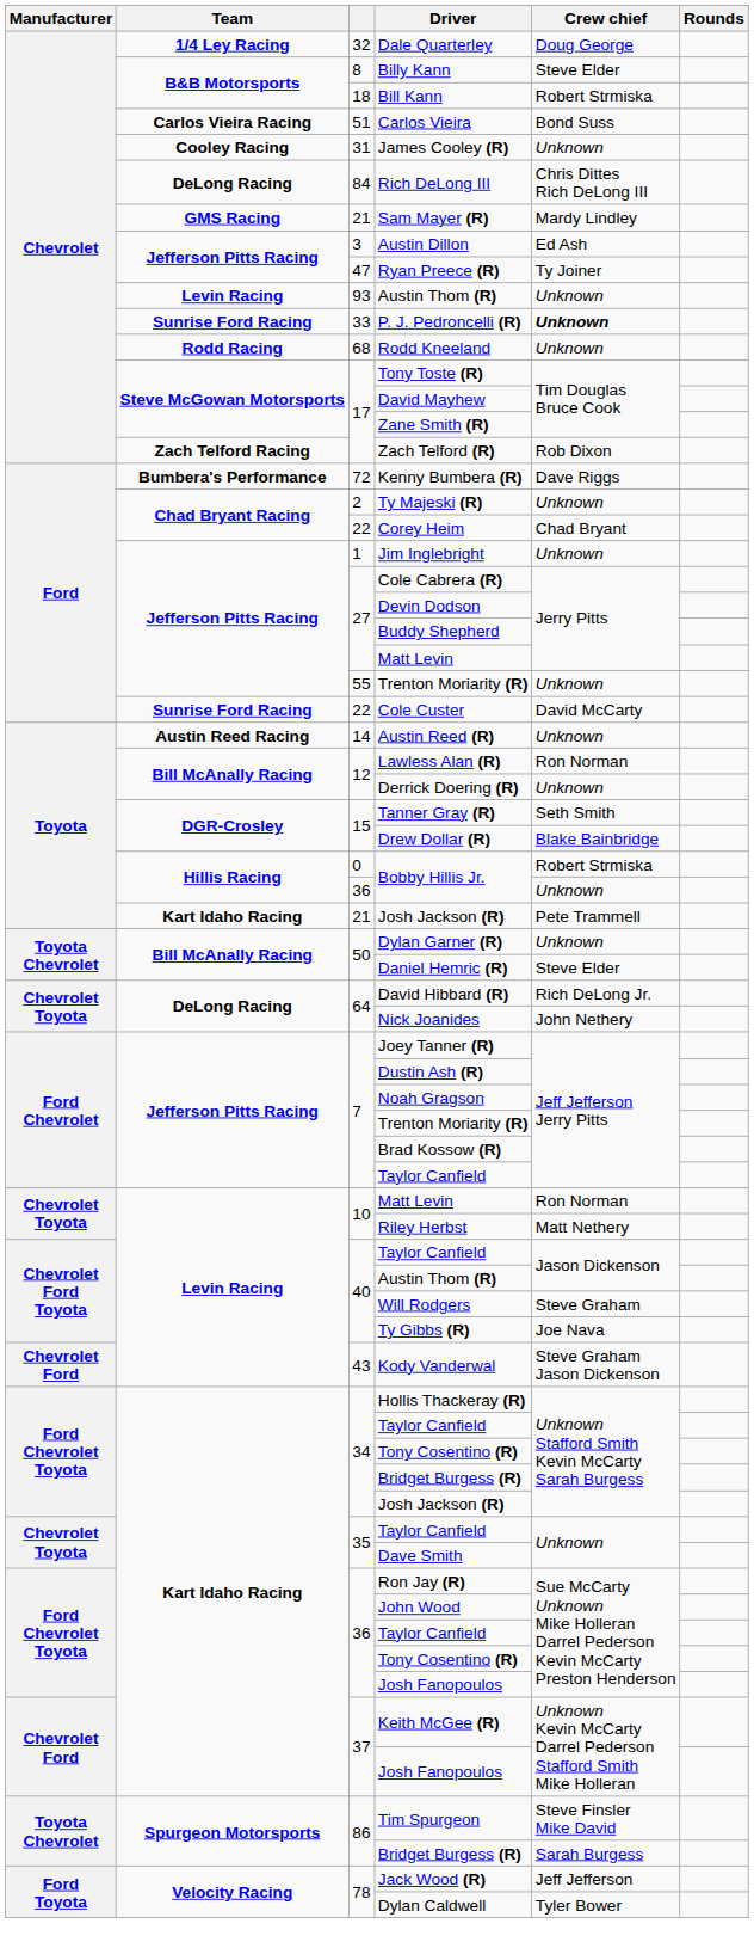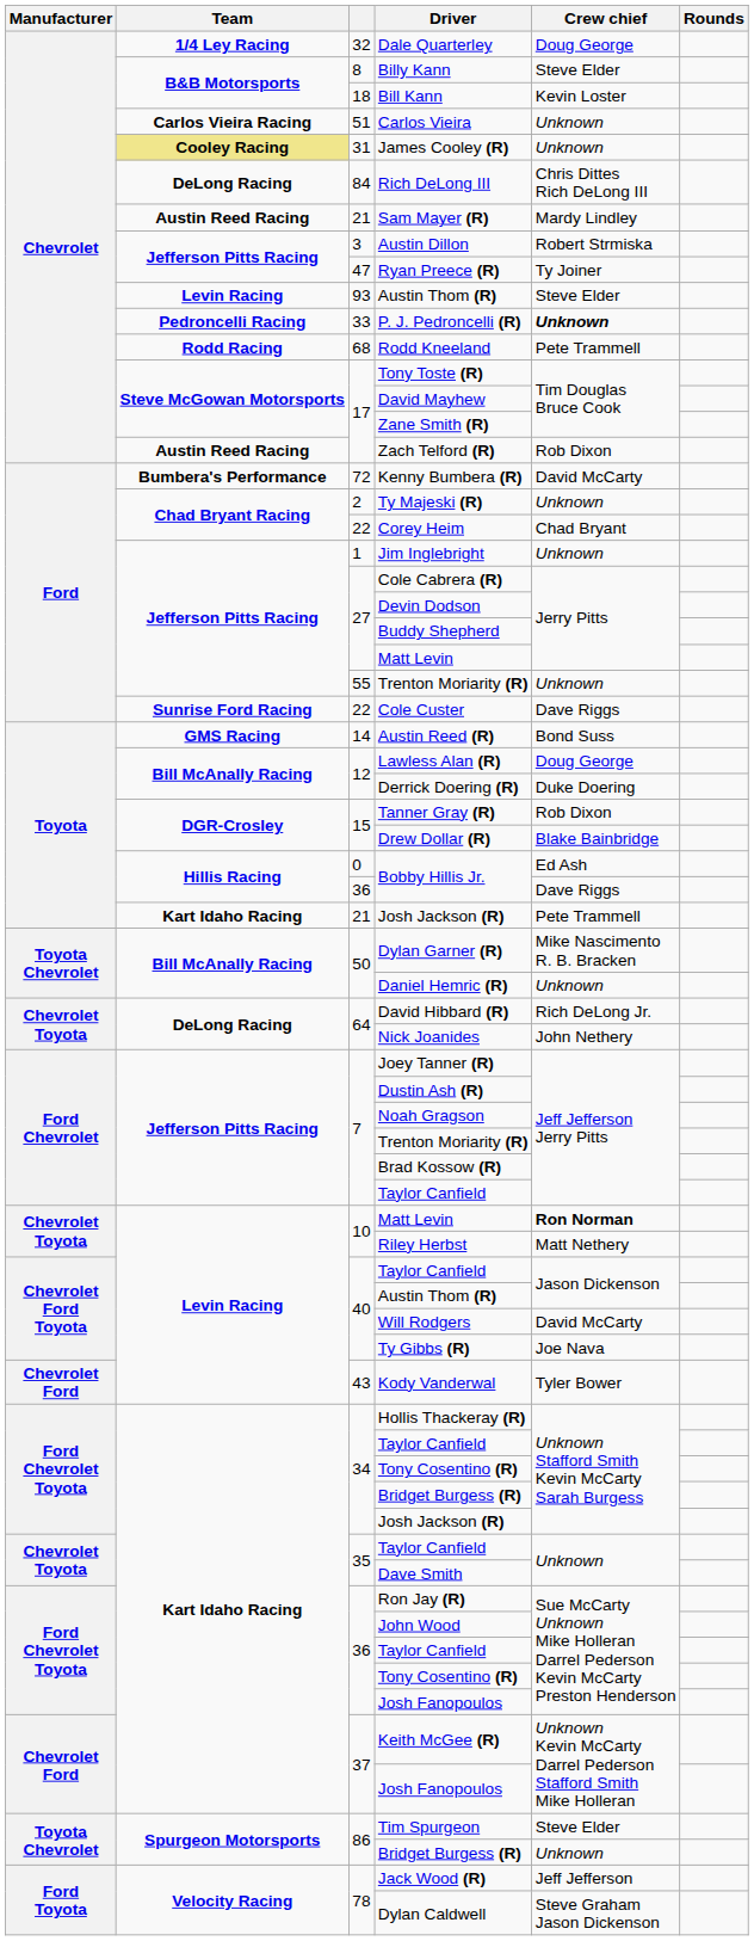 <table class="wikitable" style="font-size: 95%;">
 <tr>
 <th>Manufacturer</th>
 <th>Team</th>
 <th></th>
 <th>Driver</th>
 <th>Crew chief</th>
 <th>Rounds</th>
 </tr>
 <tr>
 <th rowspan="16"><a href='#'>Chevrolet</a></th>
 <td style="text-align:center;"><strong><a href='#'>1/4 Ley Racing</a></strong></td>
 <td>32</td>
 <td><a href='#'>Dale Quarterley</a></td>
 <td><a href='#'>Doug George</a></td>
 <td></td>
 </tr>
 <tr>
 <td rowspan="2" style="text-align:center;"><a href='#'><strong>B&B Motorsports</strong></a></td>
 <td>8</td>
 <td><a href='#'>Billy Kann</a></td>
 <td>Steve Elder</td>
 <td></td>
 </tr>
 <tr>
 <td>18</td>
 <td><a href='#'>Bill Kann</a></td>
-<td>Robert Strmiska</td>
+<td>Kevin Loster</td>
 <td></td>
 </tr>
 <tr>
 <td style="text-align:center;"><strong>Carlos Vieira Racing</strong></td>
 <td>51</td>
 <td><a href='#'>Carlos Vieira</a></td>
-<td>Bond Suss</td>
+<td><em>Unknown</em></td>
 <td></td>
 </tr>
 <tr>
-<td style="text-align:center;"><strong>Cooley Racing</strong></td>
+<td style="background: khaki; text-align:center;"><strong>Cooley Racing</strong></td>
 <td>31</td>
 <td>James Cooley <strong>(R)</strong></td>
 <td><em>Unknown</em></td>
 <td></td>
 </tr>
 <tr>
 <td style="text-align:center;"><strong>DeLong Racing</strong></td>
 <td>84</td>
 <td><a href='#'>Rich DeLong III</a></td>
 <td>Chris Dittes <small></small><br>Rich DeLong III <small></small></td>
 <td></td>
 </tr>
 <tr>
-<td style="text-align:center;"><strong><a href='#'>GMS Racing</a></strong></td>
+<td style="text-align:center;"><strong>Austin Reed Racing</strong></td>
 <td>21</td>
 <td><a href='#'>Sam Mayer</a> <strong>(R)</strong></td>
 <td>Mardy Lindley</td>
 <td></td>
 </tr>
 <tr>
 <td rowspan="2" style="text-align:center;"><a href='#'><strong>Jefferson Pitts Racing</strong></a></td>
 <td>3</td>
 <td><a href='#'>Austin Dillon</a></td>
-<td>Ed Ash</td>
+<td>Robert Strmiska</td>
 <td></td>
 </tr>
 <tr>
 <td>47</td>
 <td><a href='#'>Ryan Preece</a> <strong>(R)</strong></td>
 <td>Ty Joiner</td>
 <td></td>
 </tr>
 <tr>
 <td style="text-align:center;"><a href='#'><strong>Levin Racing</strong></a></td>
 <td>93</td>
 <td>Austin Thom <strong>(R)</strong></td>
-<td><em>Unknown</em></td>
+<td>Steve Elder</td>
 <td></td>
 </tr>
 <tr>
-<td style="text-align:center;"><strong><a href='#'>Sunrise Ford Racing</a></strong></td>
+<td style="text-align:center;"><a href='#'><strong>Pedroncelli Racing</strong></a></td>
 <td>33</td>
 <td><a href='#'>P. J. Pedroncelli</a> <strong>(R)</strong></td>
 <td><strong><em>Unknown</em></strong></td>
 <td></td>
 </tr>
 <tr>
 <td style="text-align:center;"><a href='#'><strong>Rodd Racing</strong></a></td>
 <td>68</td>
 <td><a href='#'>Rodd Kneeland</a></td>
-<td><em>Unknown</em></td>
+<td>Pete Trammell</td>
 <td></td>
 </tr>
 <tr>
 <td rowspan="3" style="text-align:center;"><a href='#'><strong>Steve McGowan Motorsports</strong></a></td>
 <td rowspan="4">17</td>
 <td><a href='#'>Tony Toste</a> <strong>(R)</strong></td>
 <td rowspan="3">Tim Douglas <small></small><br>Bruce Cook <small></small></td>
 <td></td>
 </tr>
 <tr>
 <td><a href='#'>David Mayhew</a></td>
 <td></td>
 </tr>
 <tr>
 <td><a href='#'>Zane Smith</a> <strong>(R)</strong></td>
 <td></td>
 </tr>
 <tr>
-<td style="text-align:center;"><strong>Zach Telford Racing</strong></td>
+<td style="text-align:center;"><strong>Austin Reed Racing</strong></td>
 <td>Zach Telford <strong>(R)</strong></td>
 <td>Rob Dixon</td>
 <td></td>
 </tr>
 <tr>
 <th rowspan="10"><a href='#'>Ford</a></th>
 <td style="text-align:center;"><strong>Bumbera's Performance</strong></td>
 <td>72</td>
 <td>Kenny Bumbera <strong>(R)</strong></td>
-<td>Dave Riggs</td>
+<td>David McCarty</td>
 <td></td>
 </tr>
 <tr>
 <td rowspan="2" style="text-align:center;"><strong><a href='#'>Chad Bryant Racing</a></strong></td>
 <td>2</td>
 <td><a href='#'>Ty Majeski</a> <strong>(R)</strong></td>
 <td><em>Unknown</em></td>
 <td></td>
 </tr>
 <tr>
 <td>22</td>
 <td><a href='#'>Corey Heim</a></td>
 <td>Chad Bryant</td>
 <td></td>
 </tr>
 <tr>
 <td rowspan="6" style="text-align:center;"><strong><a href='#'>Jefferson Pitts Racing</a></strong></td>
 <td>1</td>
 <td><a href='#'>Jim Inglebright</a></td>
 <td><em>Unknown</em></td>
 <td></td>
 </tr>
 <tr>
 <td rowspan="4">27</td>
 <td>Cole Cabrera <strong>(R)</strong></td>
 <td rowspan="4">Jerry Pitts</td>
 <td></td>
 </tr>
 <tr>
 <td><a href='#'>Devin Dodson</a></td>
 <td></td>
 </tr>
 <tr>
 <td><a href='#'>Buddy Shepherd</a></td>
 <td></td>
 </tr>
 <tr>
 <td><a href='#'>Matt Levin</a></td>
 <td></td>
 </tr>
 <tr>
 <td>55</td>
 <td>Trenton Moriarity <strong>(R)</strong></td>
 <td><em>Unknown</em></td>
 <td></td>
 </tr>
 <tr>
 <td style="text-align:center;"><strong><a href='#'>Sunrise Ford Racing</a></strong></td>
 <td>22</td>
 <td><a href='#'>Cole Custer</a></td>
-<td>David McCarty</td>
+<td>Dave Riggs</td>
 <td></td>
 </tr>
 <tr>
 <th rowspan="8"><a href='#'>Toyota</a></th>
-<td style="text-align:center;"><strong>Austin Reed Racing</strong></td>
+<td style="text-align:center;"><strong><a href='#'>GMS Racing</a></strong></td>
 <td>14</td>
 <td><a href='#'>Austin Reed</a> <strong>(R)</strong></td>
-<td><em>Unknown</em></td>
+<td>Bond Suss</td>
 <td></td>
 </tr>
 <tr>
 <td rowspan="2" style="text-align:center;"><a href='#'><strong>Bill McAnally Racing</strong></a></td>
 <td rowspan="2">12</td>
 <td><a href='#'>Lawless Alan</a> <strong>(R)</strong></td>
-<td>Ron Norman</td>
+<td><a href='#'>Doug George</a></td>
 <td></td>
 </tr>
 <tr>
 <td>Derrick Doering <strong>(R)</strong></td>
-<td><em>Unknown</em></td>
+<td>Duke Doering</td>
 <td></td>
 </tr>
 <tr>
 <td rowspan="2" style="text-align:center;"><a href='#'><strong>DGR-Crosley</strong></a></td>
 <td rowspan="2">15</td>
 <td><a href='#'>Tanner Gray</a> <strong>(R)</strong></td>
-<td>Seth Smith</td>
+<td>Rob Dixon</td>
 <td></td>
 </tr>
 <tr>
 <td><a href='#'>Drew Dollar</a> <strong>(R)</strong></td>
 <td><a href='#'>Blake Bainbridge</a></td>
 <td></td>
 </tr>
 <tr>
 <td rowspan="2" style="text-align:center;"><a href='#'><strong>Hillis Racing</strong></a></td>
 <td>0</td>
 <td rowspan="2"><a href='#'>Bobby Hillis Jr.</a></td>
-<td>Robert Strmiska</td>
+<td>Ed Ash</td>
 <td></td>
 </tr>
 <tr>
 <td>36</td>
-<td><em>Unknown</em></td>
+<td>Dave Riggs</td>
 <td></td>
 </tr>
 <tr>
 <td style="text-align:center;"><strong>Kart Idaho Racing</strong></td>
 <td>21</td>
 <td>Josh Jackson <strong>(R)</strong></td>
 <td>Pete Trammell</td>
 <td></td>
 </tr>
 <tr>
 <th rowspan="2"><a href='#'>Toyota</a> <small></small><br><a href='#'>Chevrolet</a> <small></small></th>
 <td rowspan="2" style="text-align:center;"><strong><a href='#'>Bill McAnally Racing</a></strong></td>
 <td rowspan="2">50</td>
 <td><a href='#'>Dylan Garner</a> <strong>(R)</strong></td>
-<td><em>Unknown</em></td>
+<td>Mike Nascimento <small></small><br>R. B. Bracken <small></small></td>
 <td></td>
 </tr>
 <tr>
 <td><a href='#'>Daniel Hemric</a> <strong>(R)</strong></td>
-<td>Steve Elder</td>
+<td><em>Unknown</em></td>
 <td></td>
 </tr>
 <tr>
 <th rowspan="2"><a href='#'>Chevrolet</a> <small></small><br><a href='#'>Toyota</a> <small></small></th>
 <td rowspan="2" style="text-align:center;"><strong>DeLong Racing</strong></td>
 <td rowspan="2">64</td>
 <td>David Hibbard <strong>(R)</strong></td>
 <td>Rich DeLong Jr.</td>
 <td></td>
 </tr>
 <tr>
 <td><a href='#'>Nick Joanides</a></td>
 <td>John Nethery</td>
 <td></td>
 </tr>
 <tr>
 <th rowspan="6"><a href='#'>Ford</a> <small></small><br><a href='#'>Chevrolet</a> <small></small></th>
 <td rowspan="6" style="text-align:center;"><a href='#'><strong>Jefferson Pitts Racing</strong></a></td>
 <td rowspan="6">7</td>
 <td>Joey Tanner <strong>(R)</strong></td>
 <td rowspan="6"><a href='#'>Jeff Jefferson</a> <small></small><br>Jerry Pitts <small></small></td>
 <td></td>
 </tr>
 <tr>
 <td><a href='#'>Dustin Ash</a> <strong>(R)</strong></td>
 <td></td>
 </tr>
 <tr>
 <td><a href='#'>Noah Gragson</a></td>
 <td></td>
 </tr>
 <tr>
 <td>Trenton Moriarity <strong>(R)</strong></td>
 <td></td>
 </tr>
 <tr>
 <td>Brad Kossow <strong>(R)</strong></td>
 <td></td>
 </tr>
 <tr>
 <td><a href='#'>Taylor Canfield</a></td>
 <td></td>
 </tr>
 <tr>
 <th rowspan="2"><a href='#'>Chevrolet</a> <small></small><br><a href='#'>Toyota</a> <small></small></th>
 <td rowspan="7" style="text-align:center;"><a href='#'><strong>Levin Racing</strong></a></td>
 <td rowspan="2">10</td>
 <td><a href='#'>Matt Levin</a></td>
-<td>Ron Norman</td>
+<td><strong>Ron Norman</strong></td>
 <td></td>
 </tr>
 <tr>
 <td><a href='#'>Riley Herbst</a></td>
 <td>Matt Nethery</td>
 <td></td>
 </tr>
 <tr>
 <th rowspan="4"><a href='#'>Chevrolet</a> <small></small><br><a href='#'>Ford</a> <small></small><br><a href='#'>Toyota</a> <small></small></th>
 <td rowspan="4">40</td>
 <td><a href='#'>Taylor Canfield</a></td>
 <td rowspan="2">Jason Dickenson</td>
 <td></td>
 </tr>
 <tr>
 <td>Austin Thom <strong>(R)</strong></td>
 <td></td>
 </tr>
 <tr>
 <td><a href='#'>Will Rodgers</a></td>
-<td>Steve Graham</td>
+<td>David McCarty</td>
 <td></td>
 </tr>
 <tr>
 <td><a href='#'>Ty Gibbs</a> <strong>(R)</strong></td>
 <td>Joe Nava</td>
 <td></td>
 </tr>
 <tr>
 <th><a href='#'>Chevrolet</a> <small></small><br><a href='#'>Ford</a> <small></small></th>
 <td>43</td>
 <td><a href='#'>Kody Vanderwal</a></td>
-<td>Steve Graham <small></small><br>Jason Dickenson <small></small></td>
+<td>Tyler Bower</td>
 <td></td>
 </tr>
 <tr>
 <th rowspan="5"><a href='#'>Ford</a> <small></small><br><a href='#'>Chevrolet</a> <small></small><br><a href='#'>Toyota</a> <small></small></th>
 <td rowspan="14" style="text-align:center;"><strong>Kart Idaho Racing</strong></td>
 <td rowspan="5">34</td>
 <td>Hollis Thackeray <strong>(R)</strong></td>
 <td rowspan="5"><em>Unknown</em> <small></small><br><a href='#'>Stafford Smith</a> <small></small><br>Kevin McCarty <small></small><br><a href='#'>Sarah Burgess</a> <small></small></td>
 <td></td>
 </tr>
 <tr>
 <td><a href='#'>Taylor Canfield</a></td>
 <td></td>
 </tr>
 <tr>
 <td><a href='#'>Tony Cosentino</a> <strong>(R)</strong></td>
 <td></td>
 </tr>
 <tr>
 <td><a href='#'>Bridget Burgess</a> <strong>(R)</strong></td>
 <td></td>
 </tr>
 <tr>
 <td>Josh Jackson <strong>(R)</strong></td>
 <td></td>
 </tr>
 <tr>
 <th rowspan="2"><a href='#'>Chevrolet</a> <small></small><br><a href='#'>Toyota</a> <small></small></th>
 <td rowspan="2">35</td>
 <td><a href='#'>Taylor Canfield</a></td>
 <td rowspan="2"><em>Unknown</em></td>
 <td></td>
 </tr>
 <tr>
 <td><a href='#'>Dave Smith</a></td>
 <td></td>
 </tr>
 <tr>
 <th rowspan="5"><a href='#'>Ford</a> <small></small><br><a href='#'>Chevrolet</a> <small></small><br><a href='#'>Toyota</a> <small></small></th>
 <td rowspan="5">36</td>
 <td>Ron Jay <strong>(R)</strong></td>
 <td rowspan="5">Sue McCarty <small></small><br><em>Unknown</em> <small></small><br>Mike Holleran <small></small><br>Darrel Pederson <small></small><br>Kevin McCarty <small></small><br>Preston Henderson <small></small></td>
 <td></td>
 </tr>
 <tr>
 <td><a href='#'>John Wood</a></td>
 <td></td>
 </tr>
 <tr>
 <td><a href='#'>Taylor Canfield</a></td>
 <td></td>
 </tr>
 <tr>
 <td><a href='#'>Tony Cosentino</a> <strong>(R)</strong></td>
 <td></td>
 </tr>
 <tr>
 <td><a href='#'>Josh Fanopoulos</a></td>
 <td></td>
 </tr>
 <tr>
 <th rowspan="2"><a href='#'>Chevrolet</a> <small></small><br><a href='#'>Ford</a> <small></small></th>
 <td rowspan="2">37</td>
 <td><a href='#'>Keith McGee</a> <strong>(R)</strong></td>
 <td rowspan="2"><em>Unknown</em> <small></small><br>Kevin McCarty <small></small><br>Darrel Pederson <small></small><br><a href='#'>Stafford Smith</a> <small></small><br>Mike Holleran <small></small></td>
 <td></td>
 </tr>
 <tr>
 <td><a href='#'>Josh Fanopoulos</a></td>
 <td></td>
 </tr>
 <tr>
 <th rowspan="2"><a href='#'>Toyota</a> <small></small><br><a href='#'>Chevrolet</a> <small></small></th>
 <td rowspan="2" style="text-align:center;"><a href='#'><strong>Spurgeon Motorsports</strong></a></td>
 <td rowspan="2">86</td>
 <td><a href='#'>Tim Spurgeon</a></td>
-<td>Steve Finsler <small></small><br><a href='#'>Mike David</a> <small></small></td>
+<td>Steve Elder</td>
 <td></td>
 </tr>
 <tr>
 <td><a href='#'>Bridget Burgess</a> <strong>(R)</strong></td>
-<td><a href='#'>Sarah Burgess</a></td>
+<td><em>Unknown</em></td>
 <td></td>
 </tr>
 <tr>
 <th rowspan="2"><a href='#'>Ford</a> <small></small><br><a href='#'>Toyota</a> <small></small></th>
 <td rowspan="2" style="text-align:center;"><a href='#'><strong>Velocity Racing</strong></a></td>
 <td rowspan="2">78</td>
 <td><a href='#'>Jack Wood</a> <strong>(R)</strong></td>
 <td>Jeff Jefferson</td>
 <td></td>
 </tr>
 <tr>
 <td>Dylan Caldwell</td>
-<td>Tyler Bower</td>
+<td>Steve Graham <small></small><br>Jason Dickenson <small></small></td>
 <td></td>
 </tr>
 </table>
